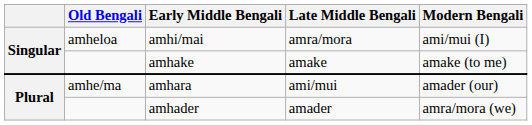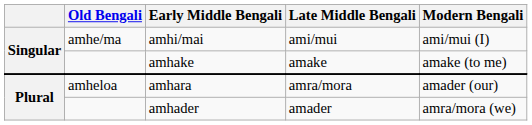 <table class="wikitable">
 <tr>
 <th></th>
 <th><a href='#'>Old Bengali</a></th>
 <th>Early Middle Bengali</th>
 <th>Late Middle Bengali</th>
 <th>Modern Bengali</th>
 </tr>
 <tr>
 <th rowspan="2">Singular</th>
-<td>amheloa</td>
+<td>amhe/ma</td>
 <td>amhi/mai</td>
-<td>amra/mora</td>
+<td>ami/mui</td>
 <td>ami/mui (I)</td>
 </tr>
 <tr>
 <td></td>
 <td>amhake</td>
 <td>amake</td>
 <td>amake (to me)</td>
 </tr>
 <tr>
 </tr>
 <tr style="border-top:2px solid;">
 <th rowspan="2">Plural</th>
-<td>amhe/ma</td>
+<td>amheloa</td>
 <td>amhara</td>
-<td>ami/mui</td>
+<td>amra/mora</td>
 <td>amader (our)</td>
 </tr>
 <tr>
 <td></td>
 <td>amhader</td>
 <td>amader</td>
 <td>amra/mora (we)</td>
 </tr>
 </table>
